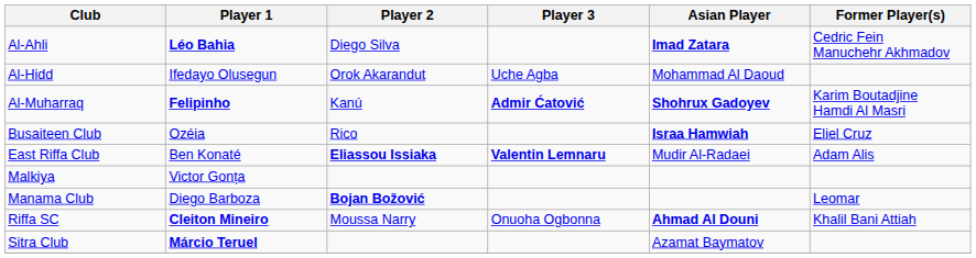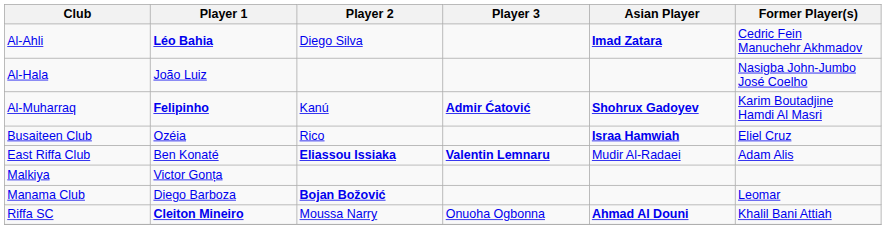 <table class="wikitable">
 <tr>
 <th width ="180">Club</th>
 <th width ="180">Player 1</th>
 <th width ="180">Player 2</th>
 <th width ="180">Player 3</th>
 <th width ="180">Asian Player</th>
 <th width ="180">Former Player(s)</th>
 </tr>
 <tr>
 <td><a href='#'>Al-Ahli</a></td>
 <td> <strong><a href='#'>Léo Bahia</a></strong></td>
 <td> <a href='#'>Diego Silva</a></td>
 <td></td>
 <td> <strong><a href='#'>Imad Zatara</a></strong></td>
 <td> <a href='#'>Cedric Fein</a> <br>  <a href='#'>Manuchehr Akhmadov</a></td>
 </tr>
 <tr>
-<td><a href='#'>Al-Hidd</a></td>
-<td> <a href='#'>Ifedayo Olusegun</a></td>
-<td> <a href='#'>Orok Akarandut</a></td>
-<td> <a href='#'>Uche Agba</a></td>
-<td> <a href='#'>Mohammad Al Daoud</a></td>
+<td><a href='#'>Al-Hala</a></td>
+<td> <a href='#'>João Luiz</a></td>
 <td></td>
+<td></td>
+<td></td>
+<td> <a href='#'>Nasigba John-Jumbo</a> <br>  <a href='#'>José Coelho</a></td>
 </tr>
 <tr>
 <td><a href='#'>Al-Muharraq</a></td>
 <td> <strong><a href='#'>Felipinho</a></strong></td>
 <td> <a href='#'>Kanú</a></td>
 <td> <strong><a href='#'>Admir Ćatović</a></strong></td>
 <td> <strong><a href='#'>Shohrux Gadoyev</a></strong></td>
 <td> <a href='#'>Karim Boutadjine</a> <br>  <a href='#'>Hamdi Al Masri</a></td>
 </tr>
 <tr>
 <td><a href='#'>Busaiteen Club</a></td>
 <td> <a href='#'>Ozéia</a></td>
 <td> <a href='#'>Rico</a></td>
 <td></td>
 <td> <strong><a href='#'>Israa Hamwiah</a></strong></td>
 <td> <a href='#'>Eliel Cruz</a></td>
 </tr>
 <tr>
 <td><a href='#'>East Riffa Club</a></td>
 <td> <a href='#'>Ben Konaté</a></td>
 <td> <strong><a href='#'>Eliassou Issiaka</a></strong></td>
 <td> <strong><a href='#'>Valentin Lemnaru</a></strong></td>
 <td> <a href='#'>Mudir Al-Radaei</a></td>
 <td> <a href='#'>Adam Alis</a></td>
 </tr>
 <tr>
 <td><a href='#'>Malkiya</a></td>
 <td> <a href='#'>Victor Gonța</a></td>
 <td></td>
 <td></td>
 <td></td>
 <td></td>
 </tr>
 <tr>
 <td><a href='#'>Manama Club</a></td>
 <td> <a href='#'>Diego Barboza</a></td>
 <td> <strong><a href='#'>Bojan Božović</a></strong></td>
 <td></td>
 <td></td>
 <td> <a href='#'>Leomar</a></td>
 </tr>
 <tr>
 <td><a href='#'>Riffa SC</a></td>
 <td> <strong><a href='#'>Cleiton Mineiro</a></strong></td>
 <td> <a href='#'>Moussa Narry</a></td>
 <td> <a href='#'>Onuoha Ogbonna</a></td>
 <td> <strong><a href='#'>Ahmad Al Douni</a></strong></td>
 <td> <a href='#'>Khalil Bani Attiah</a></td>
 </tr>
 <tr>
-<td><a href='#'>Sitra Club</a></td>
-<td> <strong><a href='#'>Márcio Teruel</a></strong></td>
-<td></td>
-<td></td>
-<td> <a href='#'>Azamat Baymatov</a></td>
-<td></td>
-</tr>
-<tr>
 </tr>
 </table>
